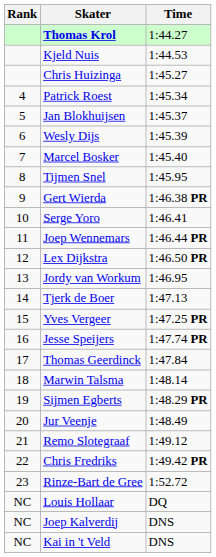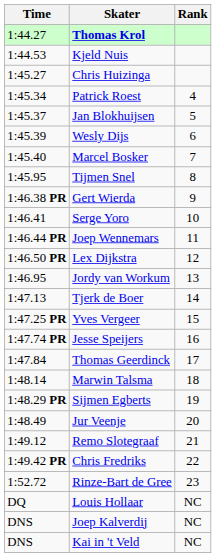 <table class="wikitable">
 <tr>
+<th>Time</th>
+<th>Skater</th>
 <th>Rank</th>
-<th>Skater</th>
-<th>Time</th>
 </tr>
 <tr bgcolor=ccffcc>
+<td>1:44.27</td>
+<td><strong><a href='#'>Thomas Krol</a></strong></td>
 <td style="text-align:center"></td>
-<td><strong><a href='#'>Thomas Krol</a></strong></td>
-<td>1:44.27</td>
 </tr>
 <tr>
+<td>1:44.53</td>
+<td><a href='#'>Kjeld Nuis</a></td>
 <td style="text-align:center"></td>
-<td><a href='#'>Kjeld Nuis</a></td>
-<td>1:44.53</td>
 </tr>
 <tr>
+<td>1:45.27</td>
+<td><a href='#'>Chris Huizinga</a></td>
 <td style="text-align:center"></td>
-<td><a href='#'>Chris Huizinga</a></td>
-<td>1:45.27</td>
 </tr>
 <tr>
+<td>1:45.34</td>
+<td><a href='#'>Patrick Roest</a></td>
 <td style="text-align:center">4</td>
-<td><a href='#'>Patrick Roest</a></td>
-<td>1:45.34</td>
 </tr>
 <tr>
+<td>1:45.37</td>
+<td><a href='#'>Jan Blokhuijsen</a></td>
 <td style="text-align:center">5</td>
-<td><a href='#'>Jan Blokhuijsen</a></td>
-<td>1:45.37</td>
 </tr>
 <tr>
+<td>1:45.39</td>
+<td><a href='#'>Wesly Dijs</a></td>
 <td style="text-align:center">6</td>
-<td><a href='#'>Wesly Dijs</a></td>
-<td>1:45.39</td>
 </tr>
 <tr>
+<td>1:45.40</td>
+<td><a href='#'>Marcel Bosker</a></td>
 <td style="text-align:center">7</td>
-<td><a href='#'>Marcel Bosker</a></td>
-<td>1:45.40</td>
 </tr>
 <tr>
+<td>1:45.95</td>
+<td><a href='#'>Tijmen Snel</a></td>
 <td style="text-align:center">8</td>
-<td><a href='#'>Tijmen Snel</a></td>
-<td>1:45.95</td>
 </tr>
 <tr>
+<td>1:46.38 <strong>PR</strong></td>
+<td><a href='#'>Gert Wierda</a></td>
 <td style="text-align:center">9</td>
-<td><a href='#'>Gert Wierda</a></td>
-<td>1:46.38 <strong>PR</strong></td>
 </tr>
 <tr>
+<td>1:46.41</td>
+<td><a href='#'>Serge Yoro</a></td>
 <td style="text-align:center">10</td>
-<td><a href='#'>Serge Yoro</a></td>
-<td>1:46.41</td>
 </tr>
 <tr>
+<td>1:46.44 <strong>PR</strong></td>
+<td><a href='#'>Joep Wennemars</a></td>
 <td style="text-align:center">11</td>
-<td><a href='#'>Joep Wennemars</a></td>
-<td>1:46.44 <strong>PR</strong></td>
 </tr>
 <tr>
+<td>1:46.50 <strong>PR</strong></td>
+<td><a href='#'>Lex Dijkstra</a></td>
 <td style="text-align:center">12</td>
-<td><a href='#'>Lex Dijkstra</a></td>
-<td>1:46.50 <strong>PR</strong></td>
 </tr>
 <tr>
+<td>1:46.95</td>
+<td><a href='#'>Jordy van Workum</a></td>
 <td style="text-align:center">13</td>
-<td><a href='#'>Jordy van Workum</a></td>
-<td>1:46.95</td>
 </tr>
 <tr>
+<td>1:47.13</td>
+<td><a href='#'>Tjerk de Boer</a></td>
 <td style="text-align:center">14</td>
-<td><a href='#'>Tjerk de Boer</a></td>
-<td>1:47.13</td>
 </tr>
 <tr>
+<td>1:47.25 <strong>PR</strong></td>
+<td><a href='#'>Yves Vergeer</a></td>
 <td style="text-align:center">15</td>
-<td><a href='#'>Yves Vergeer</a></td>
-<td>1:47.25 <strong>PR</strong></td>
 </tr>
 <tr>
+<td>1:47.74 <strong>PR</strong></td>
+<td><a href='#'>Jesse Speijers</a></td>
 <td style="text-align:center">16</td>
-<td><a href='#'>Jesse Speijers</a></td>
-<td>1:47.74 <strong>PR</strong></td>
 </tr>
 <tr>
+<td>1:47.84</td>
+<td><a href='#'>Thomas Geerdinck</a></td>
 <td style="text-align:center">17</td>
-<td><a href='#'>Thomas Geerdinck</a></td>
-<td>1:47.84</td>
 </tr>
 <tr>
+<td>1:48.14</td>
+<td><a href='#'>Marwin Talsma</a></td>
 <td style="text-align:center">18</td>
-<td><a href='#'>Marwin Talsma</a></td>
-<td>1:48.14</td>
 </tr>
 <tr>
+<td>1:48.29 <strong>PR</strong></td>
+<td><a href='#'>Sijmen Egberts</a></td>
 <td style="text-align:center">19</td>
-<td><a href='#'>Sijmen Egberts</a></td>
-<td>1:48.29 <strong>PR</strong></td>
 </tr>
 <tr>
+<td>1:48.49</td>
+<td><a href='#'>Jur Veenje</a></td>
 <td style="text-align:center">20</td>
-<td><a href='#'>Jur Veenje</a></td>
-<td>1:48.49</td>
 </tr>
 <tr>
+<td>1:49.12</td>
+<td><a href='#'>Remo Slotegraaf</a></td>
 <td style="text-align:center">21</td>
-<td><a href='#'>Remo Slotegraaf</a></td>
-<td>1:49.12</td>
 </tr>
 <tr>
+<td>1:49.42 <strong>PR</strong></td>
+<td><a href='#'>Chris Fredriks</a></td>
 <td style="text-align:center">22</td>
-<td><a href='#'>Chris Fredriks</a></td>
-<td>1:49.42 <strong>PR</strong></td>
 </tr>
 <tr>
+<td>1:52.72</td>
+<td><a href='#'>Rinze-Bart de Gree</a></td>
 <td style="text-align:center">23</td>
-<td><a href='#'>Rinze-Bart de Gree</a></td>
-<td>1:52.72</td>
 </tr>
 <tr>
+<td>DQ</td>
+<td><a href='#'>Louis Hollaar</a></td>
 <td style="text-align:center">NC</td>
-<td><a href='#'>Louis Hollaar</a></td>
-<td>DQ</td>
 </tr>
 <tr>
+<td>DNS</td>
+<td><a href='#'>Joep Kalverdij</a></td>
 <td style="text-align:center">NC</td>
-<td><a href='#'>Joep Kalverdij</a></td>
-<td>DNS</td>
 </tr>
 <tr>
+<td>DNS</td>
+<td><a href='#'>Kai in 't Veld</a></td>
 <td style="text-align:center">NC</td>
-<td><a href='#'>Kai in 't Veld</a></td>
-<td>DNS</td>
 </tr>
 </table>
